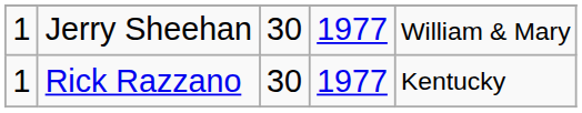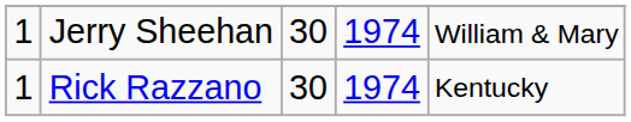 <table class="wikitable">
 <tr>
 </tr>
 <tr>
 <td>1</td>
 <td>Jerry Sheehan</td>
 <td>30</td>
-<td><a href='#'>1977</a></td>
+<td><a href='#'>1974</a></td>
 <td style="font-size:80%;">William & Mary</td>
 </tr>
 <tr>
 <td>1</td>
 <td><a href='#'>Rick Razzano</a></td>
 <td>30</td>
-<td><a href='#'>1977</a></td>
+<td><a href='#'>1974</a></td>
 <td style="font-size:80%;">Kentucky</td>
 </tr>
 </table>
